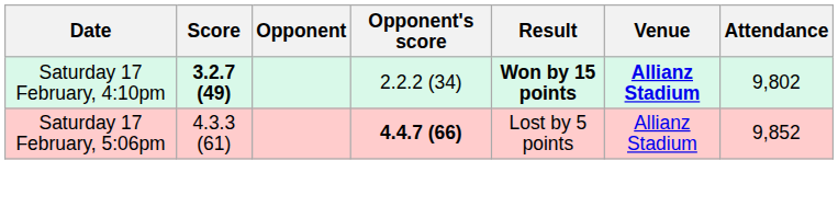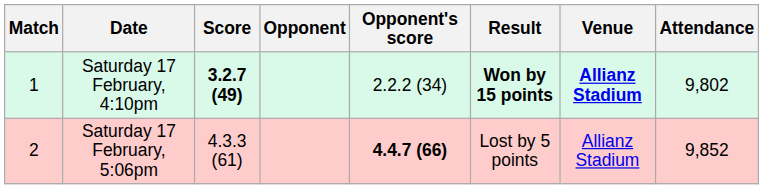 <table class="wikitable" style="font-size:90%; text-align:center; width: 100%; margin-left: auto; margin-right: auto;">
 <tr>
+<th>Match</th>
 <th>Date</th>
 <th>Score</th>
 <th>Opponent</th>
 <th>Opponent's score</th>
 <th>Result</th>
 <th>Venue</th>
 <th>Attendance</th>
 </tr>
 <tr style="background:#d9f9e9;">
+<td>1</td>
 <td>Saturday 17 February, 4:10pm</td>
 <td><strong>3.2.7 (49)</strong></td>
 <td></td>
 <td>2.2.2 (34)</td>
 <td><strong>Won by 15 points</strong></td>
 <td><strong><a href='#'>Allianz Stadium</a></strong></td>
 <td>9,802</td>
 </tr>
 <tr style="background:#fcc;">
+<td>2</td>
 <td>Saturday 17 February, 5:06pm</td>
 <td>4.3.3 (61)</td>
 <td></td>
 <td><strong>4.4.7 (66)</strong></td>
 <td>Lost by 5 points</td>
 <td><a href='#'>Allianz Stadium</a></td>
 <td>9,852</td>
 </tr>
 </table>
